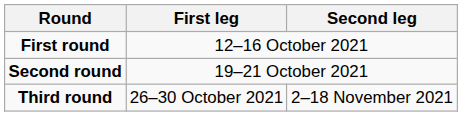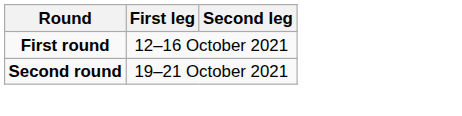 <table class=wikitable style="text-align:center; font-size:90%">
 <tr>
 <th>Round</th>
 <th>First leg</th>
 <th>Second leg</th>
 </tr>
 <tr>
 <td><strong>First round</strong></td>
 <td colspan=2>12–16 October 2021</td>
 </tr>
 <tr>
 <td><strong>Second round</strong></td>
 <td colspan=2>19–21 October 2021</td>
 </tr>
-<tr>
-<td><strong>Third round</strong></td>
-<td>26–30 October 2021</td>
-<td>2–18 November 2021</td>
-</tr>
 </table>
